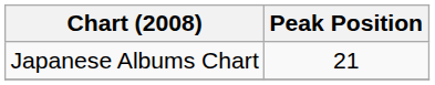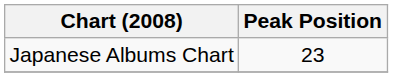 <table class="wikitable sortable">
 <tr>
 <th>Chart (2008)</th>
 <th align="center">Peak Position</th>
 </tr>
 <tr>
 <td>Japanese Albums Chart</td>
-<td align="center">21</td>
+<td align="center">23</td>
 </tr>
 <tr>
 </tr>
 </table>
